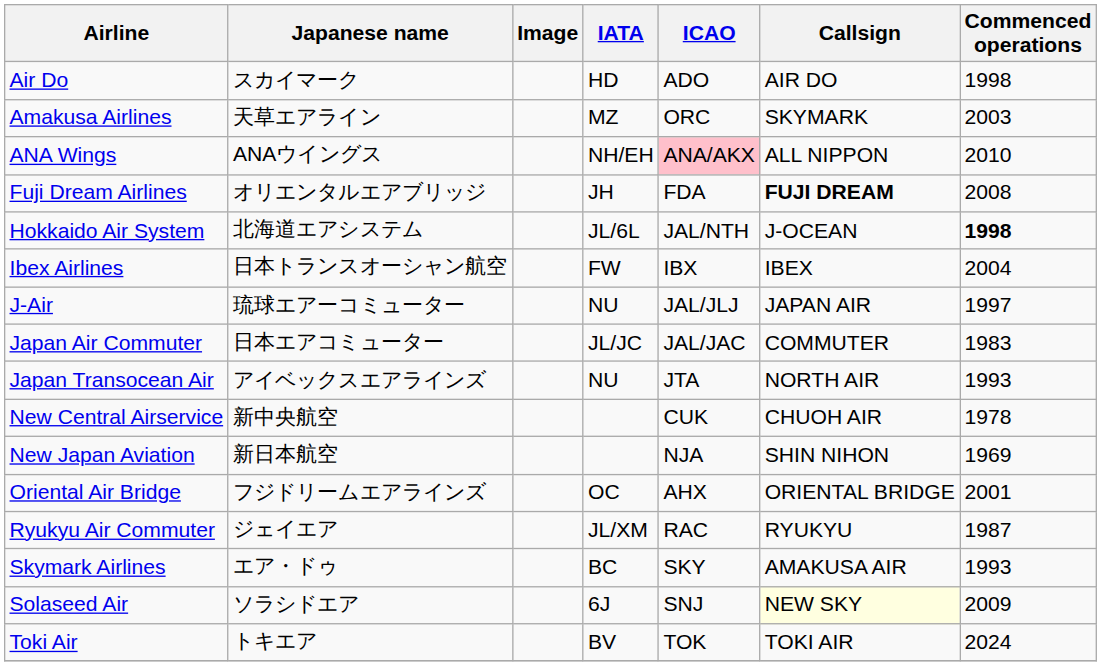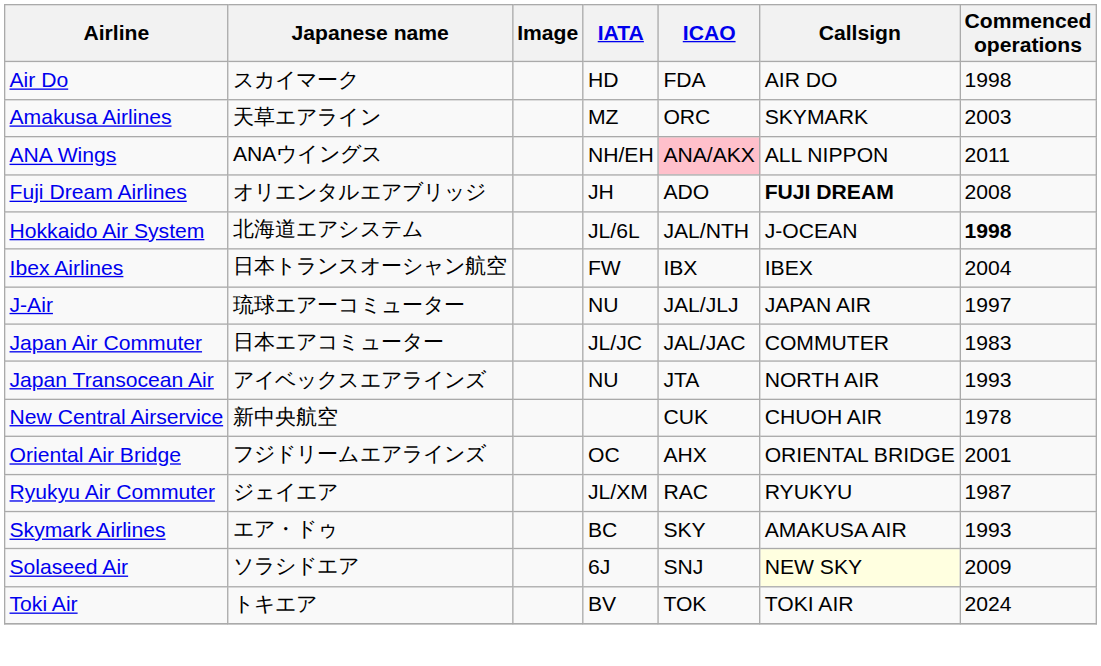 <table class="wikitable sortable">
 <tr valign="middle">
 <th>Airline</th>
 <th>Japanese name</th>
 <th>Image</th>
 <th><a href='#'>IATA</a></th>
 <th><a href='#'>ICAO</a></th>
 <th>Callsign</th>
 <th>Commenced<br>operations</th>
 </tr>
 <tr>
 <td><a href='#'>Air Do</a></td>
 <td>スカイマーク</td>
 <td></td>
 <td>HD</td>
-<td>ADO</td>
+<td>FDA</td>
 <td>AIR DO</td>
 <td>1998</td>
 </tr>
 <tr>
 <td><a href='#'>Amakusa Airlines</a></td>
 <td>天草エアライン</td>
 <td></td>
 <td>MZ</td>
 <td>ORC</td>
 <td>SKYMARK</td>
 <td>2003</td>
 </tr>
 <tr>
 <td><a href='#'>ANA Wings</a></td>
 <td>ANAウイングス</td>
 <td></td>
 <td>NH/EH</td>
 <td style="background: pink;">ANA/AKX</td>
 <td>ALL NIPPON</td>
-<td>2010</td>
+<td>2011</td>
 </tr>
 <tr>
 <td><a href='#'>Fuji Dream Airlines</a></td>
 <td>オリエンタルエアブリッジ</td>
 <td></td>
 <td>JH</td>
-<td>FDA</td>
+<td>ADO</td>
 <td><strong>FUJI DREAM</strong></td>
 <td>2008</td>
 </tr>
 <tr>
 <td><a href='#'>Hokkaido Air System</a></td>
 <td>北海道エアシステム</td>
 <td></td>
 <td>JL/6L</td>
 <td>JAL/NTH</td>
 <td>J-OCEAN</td>
 <td><strong>1998</strong></td>
 </tr>
 <tr>
 <td><a href='#'>Ibex Airlines</a></td>
 <td>日本トランスオーシャン航空</td>
 <td></td>
 <td>FW</td>
 <td>IBX</td>
 <td>IBEX</td>
 <td>2004</td>
 </tr>
 <tr>
 <td><a href='#'>J-Air</a></td>
 <td>琉球エアーコミューター</td>
 <td></td>
 <td>NU</td>
 <td>JAL/JLJ</td>
 <td>JAPAN AIR</td>
 <td>1997</td>
 </tr>
 <tr>
 <td><a href='#'>Japan Air Commuter</a></td>
 <td>日本エアコミューター</td>
 <td></td>
 <td>JL/JC</td>
 <td>JAL/JAC</td>
 <td>COMMUTER</td>
 <td>1983</td>
 </tr>
 <tr>
 <td><a href='#'>Japan Transocean Air</a></td>
 <td>アイベックスエアラインズ</td>
 <td></td>
 <td>NU</td>
 <td>JTA</td>
 <td>NORTH AIR</td>
 <td>1993</td>
 </tr>
 <tr>
 <td><a href='#'>New Central Airservice</a></td>
 <td>新中央航空</td>
 <td></td>
 <td></td>
 <td>CUK</td>
 <td>CHUOH AIR</td>
 <td>1978</td>
 </tr>
 <tr>
-<td><a href='#'>New Japan Aviation</a></td>
-<td>新日本航空</td>
-<td></td>
-<td></td>
-<td>NJA</td>
-<td>SHIN NIHON</td>
-<td>1969</td>
-</tr>
-<tr>
 <td><a href='#'>Oriental Air Bridge</a></td>
 <td>フジドリームエアラインズ</td>
 <td></td>
 <td>OC</td>
 <td>AHX</td>
 <td>ORIENTAL BRIDGE</td>
 <td>2001</td>
 </tr>
 <tr>
 <td><a href='#'>Ryukyu Air Commuter</a></td>
 <td>ジェイエア</td>
 <td></td>
 <td>JL/XM</td>
 <td>RAC</td>
 <td>RYUKYU</td>
 <td>1987</td>
 </tr>
 <tr>
 <td><a href='#'>Skymark Airlines</a></td>
 <td>エア・ドゥ</td>
 <td></td>
 <td>BC</td>
 <td>SKY</td>
 <td>AMAKUSA AIR</td>
 <td>1993</td>
 </tr>
 <tr>
 <td><a href='#'>Solaseed Air</a></td>
 <td>ソラシドエア</td>
 <td></td>
 <td>6J</td>
 <td>SNJ</td>
 <td style="background: lightyellow;">NEW SKY</td>
 <td>2009</td>
 </tr>
 <tr>
 <td><a href='#'>Toki Air</a></td>
 <td>トキエア</td>
 <td></td>
 <td>BV</td>
 <td>TOK</td>
 <td>TOKI AIR</td>
 <td>2024</td>
 </tr>
 <tr>
 </tr>
 </table>
